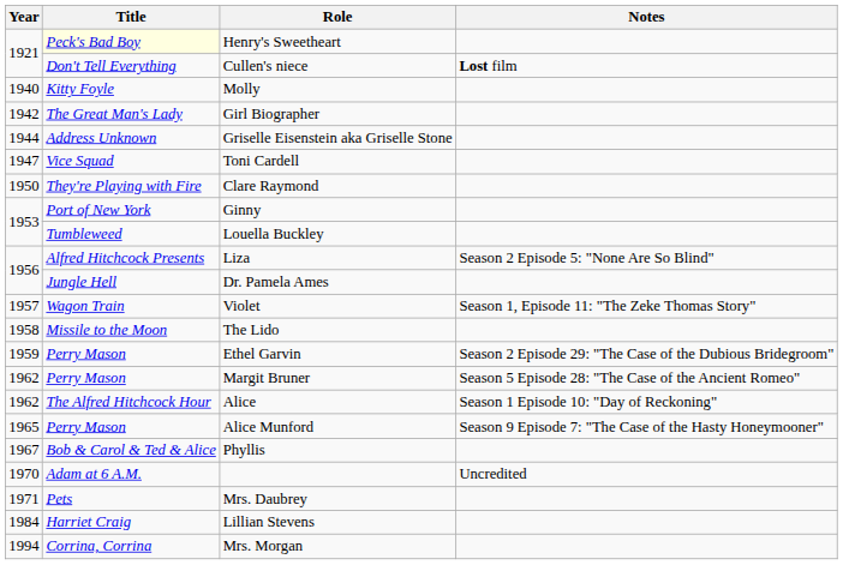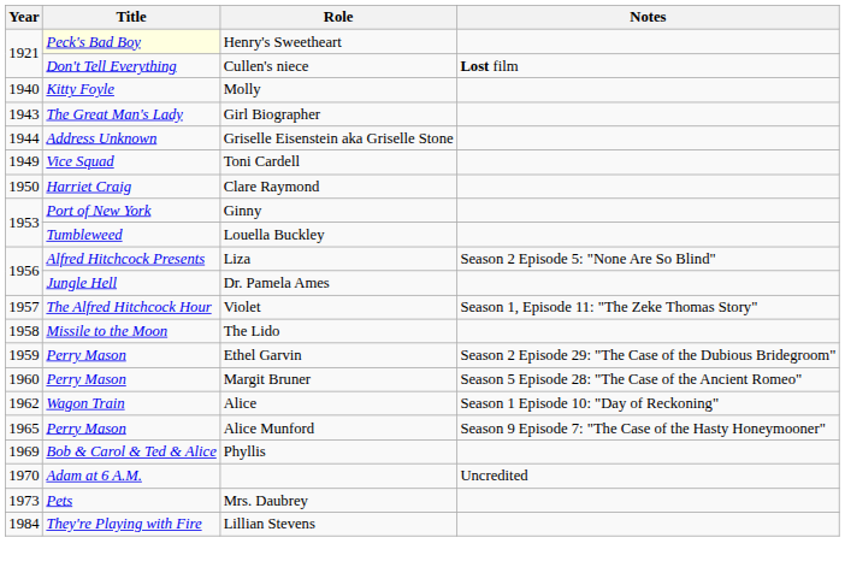 <table class="wikitable">
 <tr>
 <th>Year</th>
 <th>Title</th>
 <th>Role</th>
 <th>Notes</th>
 </tr>
 <tr>
 <td rowspan=2>1921</td>
 <td style="background: lightyellow;"><em><a href='#'>Peck's Bad Boy</a></em></td>
 <td>Henry's Sweetheart</td>
 <td></td>
 </tr>
 <tr>
 <td><em><a href='#'>Don't Tell Everything</a></em></td>
 <td>Cullen's niece</td>
 <td><strong>Lost</strong> film</td>
 </tr>
 <tr>
 <td>1940</td>
 <td><em><a href='#'>Kitty Foyle</a></em></td>
 <td>Molly</td>
 <td></td>
 </tr>
 <tr>
-<td>1942</td>
+<td>1943</td>
 <td><em><a href='#'>The Great Man's Lady</a></em></td>
 <td>Girl Biographer</td>
 <td></td>
 </tr>
 <tr>
 <td>1944</td>
 <td><em><a href='#'>Address Unknown</a></em></td>
 <td>Griselle Eisenstein aka Griselle Stone</td>
 <td></td>
 </tr>
 <tr>
-<td>1947</td>
+<td>1949</td>
 <td><em><a href='#'>Vice Squad</a></em></td>
 <td>Toni Cardell</td>
 <td></td>
 </tr>
 <tr>
 <td>1950</td>
-<td><em><a href='#'>They're Playing with Fire</a></em></td>
+<td><em><a href='#'>Harriet Craig</a></em></td>
 <td>Clare Raymond</td>
 <td></td>
 </tr>
 <tr>
 <td rowspan=2>1953</td>
 <td><em><a href='#'>Port of New York</a></em></td>
 <td>Ginny</td>
 <td></td>
 </tr>
 <tr>
 <td><em><a href='#'>Tumbleweed</a></em></td>
 <td>Louella Buckley</td>
 <td></td>
 </tr>
 <tr>
 <td rowspan=2>1956</td>
 <td><em><a href='#'>Alfred Hitchcock Presents</a></em></td>
 <td>Liza</td>
 <td>Season 2 Episode 5: "None Are So Blind"</td>
 </tr>
 <tr>
 <td><em><a href='#'>Jungle Hell</a></em></td>
 <td>Dr. Pamela Ames</td>
 <td></td>
 </tr>
 <tr>
 <td>1957</td>
-<td><em><a href='#'>Wagon Train</a></em></td>
+<td><em><a href='#'>The Alfred Hitchcock Hour</a></em></td>
 <td>Violet</td>
 <td>Season 1, Episode 11: "The Zeke Thomas Story"</td>
 </tr>
 <tr>
 <td>1958</td>
 <td><em><a href='#'>Missile to the Moon</a></em></td>
 <td>The Lido</td>
 <td></td>
 </tr>
 <tr>
 <td>1959</td>
 <td><em><a href='#'>Perry Mason</a></em></td>
 <td>Ethel Garvin</td>
 <td>Season 2 Episode 29: "The Case of the Dubious Bridegroom"</td>
 </tr>
 <tr>
-<td>1962</td>
+<td>1960</td>
 <td><em><a href='#'>Perry Mason</a></em></td>
 <td>Margit Bruner</td>
 <td>Season 5 Episode 28: "The Case of the Ancient Romeo"</td>
 </tr>
 <tr>
 <td>1962</td>
-<td><em><a href='#'>The Alfred Hitchcock Hour</a></em></td>
+<td><em><a href='#'>Wagon Train</a></em></td>
 <td>Alice</td>
 <td>Season 1 Episode 10: "Day of Reckoning"</td>
 </tr>
 <tr>
 <td>1965</td>
 <td><em><a href='#'>Perry Mason</a></em></td>
 <td>Alice Munford</td>
 <td>Season 9 Episode 7: "The Case of the Hasty Honeymooner"</td>
 </tr>
 <tr>
-<td>1967</td>
+<td>1969</td>
 <td><em><a href='#'>Bob & Carol & Ted & Alice</a></em></td>
 <td>Phyllis</td>
 <td></td>
 </tr>
 <tr>
 <td>1970</td>
 <td><em><a href='#'>Adam at 6 A.M.</a></em></td>
 <td></td>
 <td>Uncredited</td>
 </tr>
 <tr>
-<td>1971</td>
+<td>1973</td>
 <td><em><a href='#'>Pets</a></em></td>
 <td>Mrs. Daubrey</td>
 <td></td>
 </tr>
 <tr>
 <td>1984</td>
-<td><em><a href='#'>Harriet Craig</a></em></td>
+<td><em><a href='#'>They're Playing with Fire</a></em></td>
 <td>Lillian Stevens</td>
 <td></td>
 </tr>
-<tr>
-<td>1994</td>
-<td><em><a href='#'>Corrina, Corrina</a></em></td>
-<td>Mrs. Morgan</td>
-<td></td>
-</tr>
 </table>
